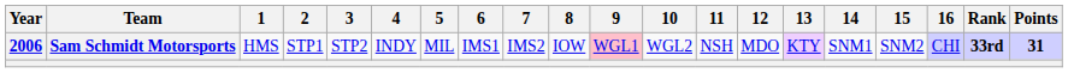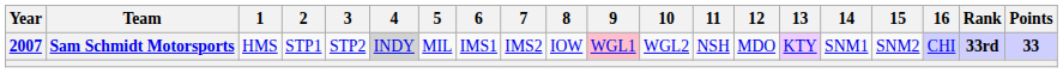 <table class="wikitable" style="text-align:center; font-size:90%">
 <tr>
 <th>Year</th>
 <th>Team</th>
 <th>1</th>
 <th>2</th>
 <th>3</th>
 <th>4</th>
 <th>5</th>
 <th>6</th>
 <th>7</th>
 <th>8</th>
 <th>9</th>
 <th>10</th>
 <th>11</th>
 <th>12</th>
 <th>13</th>
 <th>14</th>
 <th>15</th>
 <th>16</th>
 <th>Rank</th>
 <th>Points</th>
 </tr>
 <tr>
-<th><a href='#'>2006</a></th>
+<th><a href='#'>2007</a></th>
 <th><a href='#'>Sam Schmidt Motorsports</a></th>
 <td><a href='#'>HMS</a></td>
 <td><a href='#'>STP1</a></td>
 <td><a href='#'>STP2</a></td>
-<td><a href='#'>INDY</a></td>
+<td style="background: lightgrey;"><a href='#'>INDY</a></td>
 <td><a href='#'>MIL</a></td>
 <td><a href='#'>IMS1</a></td>
 <td><a href='#'>IMS2</a></td>
 <td><a href='#'>IOW</a></td>
 <td style="background: pink;"><a href='#'>WGL1</a></td>
 <td><a href='#'>WGL2</a></td>
 <td><a href='#'>NSH</a></td>
 <td><a href='#'>MDO</a></td>
 <td style="background:#EFCFFF;"><a href='#'>KTY</a><br></td>
 <td><a href='#'>SNM1</a></td>
 <td><a href='#'>SNM2</a></td>
 <td style="background:#CFCFFF;"><a href='#'>CHI</a><br></td>
 <th style="background:#CFCFFF;">33rd</th>
-<th style="background:#CFCFFF;">31</th>
+<th style="background:#CFCFFF;">33</th>
 </tr>
 <tr>
 <th colspan="20"></th>
 </tr>
 </table>
